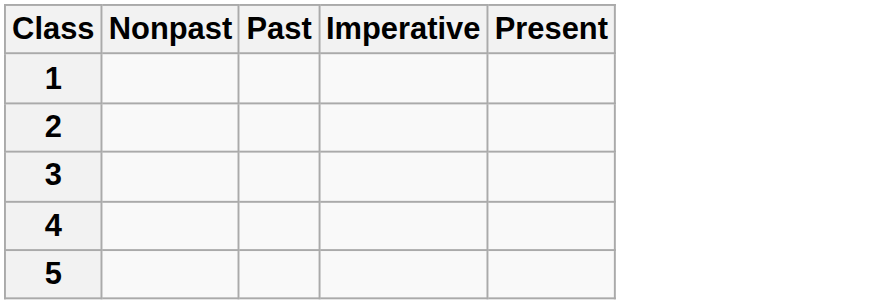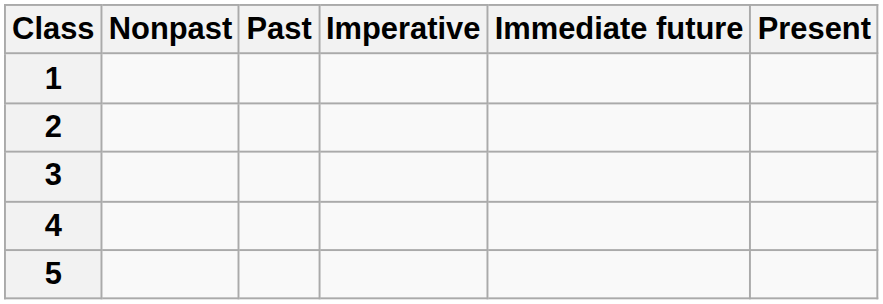 <table class="wikitable" border="1" style="text-align: center">
 <tr>
 <th>Class</th>
 <th>Nonpast</th>
 <th>Past</th>
 <th>Imperative</th>
+<th>Immediate future</th>
 <th>Present</th>
 </tr>
 <tr>
 <th>1</th>
+<td></td>
 <td></td>
 <td></td>
 <td></td>
 <td></td>
 </tr>
 <tr>
 <th>2</th>
 <td></td>
 <td></td>
 <td></td>
 <td></td>
+<td></td>
 </tr>
 <tr>
 <th>3</th>
+<td></td>
 <td></td>
 <td></td>
 <td></td>
 <td></td>
 </tr>
 <tr>
 <th>4</th>
 <td></td>
 <td></td>
 <td></td>
 <td></td>
+<td></td>
 </tr>
 <tr>
 <th>5</th>
 <td></td>
 <td></td>
 <td></td>
 <td></td>
+<td></td>
 </tr>
 </table>
